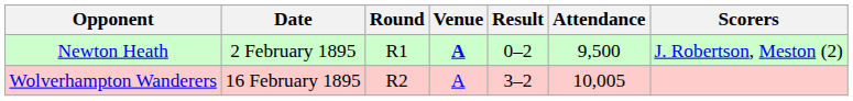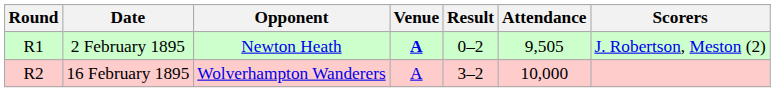 <table class="wikitable" style="font-size:100%; text-align:center">
 <tr>
+<th>Round</th>
+<th>Date</th>
 <th>Opponent</th>
-<th>Date</th>
-<th>Round</th>
 <th>Venue</th>
 <th>Result</th>
 <th>Attendance</th>
 <th>Scorers</th>
 </tr>
 <tr style="background-color: #CCFFCC;">
+<td>R1</td>
+<td>2 February 1895</td>
 <td><a href='#'>Newton Heath</a></td>
-<td>2 February 1895</td>
-<td>R1</td>
 <td><strong><a href='#'>A</a></strong></td>
 <td>0–2</td>
-<td>9,500</td>
+<td>9,505</td>
 <td><a href='#'>J. Robertson</a>, <a href='#'>Meston</a> (2)</td>
 </tr>
 <tr style="background-color: #FFCCCC;">
+<td>R2</td>
+<td>16 February 1895</td>
 <td><a href='#'>Wolverhampton Wanderers</a></td>
-<td>16 February 1895</td>
-<td>R2</td>
 <td><a href='#'>A</a></td>
 <td>3–2</td>
-<td>10,005</td>
+<td>10,000</td>
 <td></td>
 </tr>
 </table>
